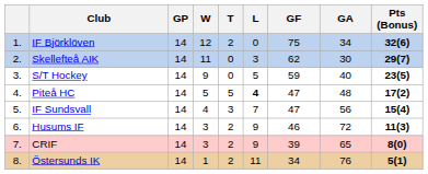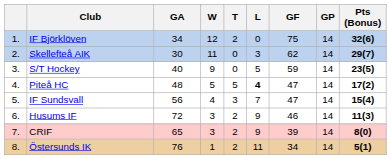 <table class="wikitable">
 <tr>
 <th width="30"></th>
 <th width="200">Club</th>
-<th width="30">GP</th>
+<th width="70">GA</th>
 <th width="30">W</th>
 <th width="30">T</th>
 <th width="30">L</th>
 <th width="70">GF</th>
-<th width="70">GA</th>
+<th width="30">GP</th>
 <th width="70">Pts (Bonus)</th>
 </tr>
 <tr bgcolor="#BCD2EE" align="center">
 <td>1.</td>
 <td align="left"><a href='#'>IF Björklöven</a></td>
-<td>14</td>
+<td>34</td>
 <td>12</td>
 <td>2</td>
 <td>0</td>
 <td>75</td>
-<td>34</td>
+<td>14</td>
 <td><strong>32(6)</strong></td>
 </tr>
 <tr bgcolor="#BCD2EE" align="center">
 <td>2.</td>
 <td align="left"><a href='#'>Skellefteå AIK</a></td>
-<td>14</td>
+<td>30</td>
 <td>11</td>
 <td>0</td>
 <td>3</td>
 <td>62</td>
-<td>30</td>
+<td>14</td>
 <td><strong>29(7)</strong></td>
 </tr>
 <tr bgcolor="#FFFFFF" align="center">
 <td>3.</td>
 <td align="left"><a href='#'>S/T Hockey</a></td>
-<td>14</td>
+<td>40</td>
 <td>9</td>
 <td>0</td>
 <td>5</td>
 <td>59</td>
-<td>40</td>
+<td>14</td>
 <td><strong>23(5)</strong></td>
 </tr>
 <tr bgcolor="#FFFFFF" align="center">
 <td>4.</td>
 <td align="left"><a href='#'>Piteå HC</a></td>
-<td>14</td>
+<td>48</td>
 <td>5</td>
 <td>5</td>
 <td><strong>4</strong></td>
 <td>47</td>
-<td>48</td>
+<td>14</td>
 <td><strong>17(2)</strong></td>
 </tr>
 <tr bgcolor="#FFFFFF" align="center">
 <td>5.</td>
 <td align="left"><a href='#'>IF Sundsvall</a></td>
-<td>14</td>
+<td>56</td>
 <td>4</td>
 <td>3</td>
 <td>7</td>
 <td>47</td>
-<td>56</td>
+<td>14</td>
 <td><strong>15(4)</strong></td>
 </tr>
 <tr bgcolor="#FFFFFF" align="center">
 <td>6.</td>
 <td align="left"><a href='#'>Husums IF</a></td>
-<td>14</td>
+<td>72</td>
 <td>3</td>
 <td>2</td>
 <td>9</td>
 <td>46</td>
-<td>72</td>
+<td>14</td>
 <td><strong>11(3)</strong></td>
 </tr>
 <tr bgcolor="#FFCCCC" align="center">
 <td>7.</td>
 <td align="left">CRIF</td>
-<td>14</td>
+<td>65</td>
 <td>3</td>
 <td>2</td>
 <td>9</td>
 <td>39</td>
-<td>65</td>
+<td>14</td>
 <td><strong>8(0)</strong></td>
 </tr>
 <tr bgcolor="#EECFA1" align="center">
 <td>8.</td>
 <td align="left"><a href='#'>Östersunds IK</a></td>
-<td>14</td>
+<td>76</td>
 <td>1</td>
 <td>2</td>
 <td>11</td>
 <td>34</td>
-<td>76</td>
+<td>14</td>
 <td><strong>5(1)</strong></td>
 </tr>
 </table>
